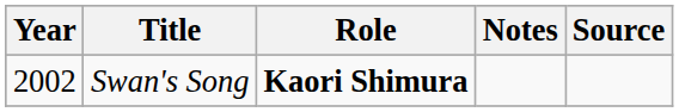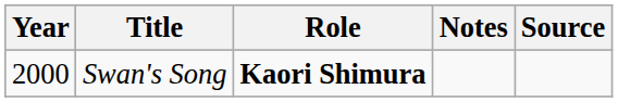 <table class="wikitable sortable plainrowheaders">
 <tr>
 <th>Year</th>
 <th>Title</th>
 <th>Role</th>
 <th class="unsortable">Notes</th>
 <th class="unsortable">Source</th>
 </tr>
 <tr>
-<td>2002</td>
+<td>2000</td>
 <td><em>Swan's Song</em></td>
 <td><strong>Kaori Shimura</strong></td>
 <td></td>
 <td></td>
 </tr>
 </table>
